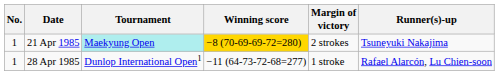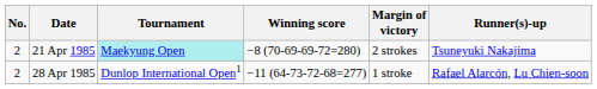 <table class="wikitable" style="font-size:95%;">
 <tr>
 <th>No.</th>
 <th>Date</th>
 <th>Tournament</th>
 <th>Winning score</th>
 <th>Margin of<br>victory</th>
 <th>Runner(s)-up</th>
 </tr>
 <tr>
-<td align=center>1</td>
+<td align=center>2</td>
 <td align=right>21 Apr <a href='#'>1985</a></td>
 <td style="background: paleturquoise;"><a href='#'>Maekyung Open</a></td>
-<td style="background: gold;">−8 (70-69-69-72=280)</td>
+<td>−8 (70-69-69-72=280)</td>
 <td>2 strokes</td>
 <td> <a href='#'>Tsuneyuki Nakajima</a></td>
 </tr>
 <tr>
-<td align=center>1</td>
+<td align=center>2</td>
 <td align=right>28 Apr 1985</td>
 <td><a href='#'>Dunlop International Open</a><sup>1</sup></td>
 <td>−11 (64-73-72-68=277)</td>
 <td>1 stroke</td>
 <td> <a href='#'>Rafael Alarcón</a>,  <a href='#'>Lu Chien-soon</a></td>
 </tr>
 </table>
